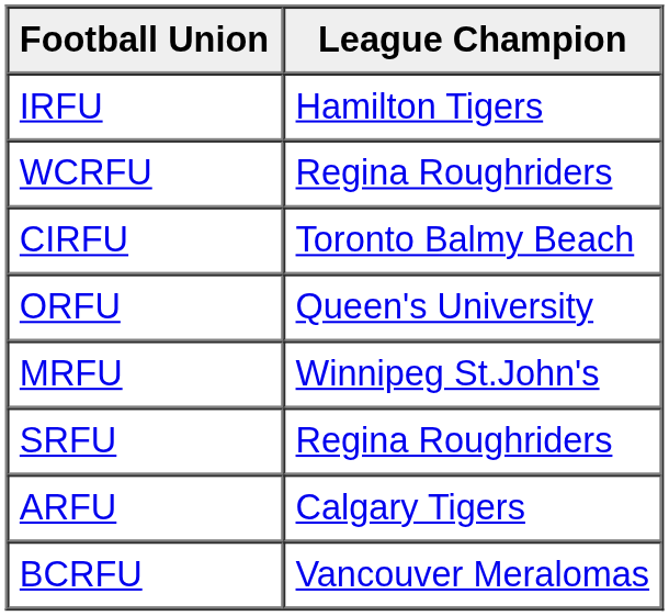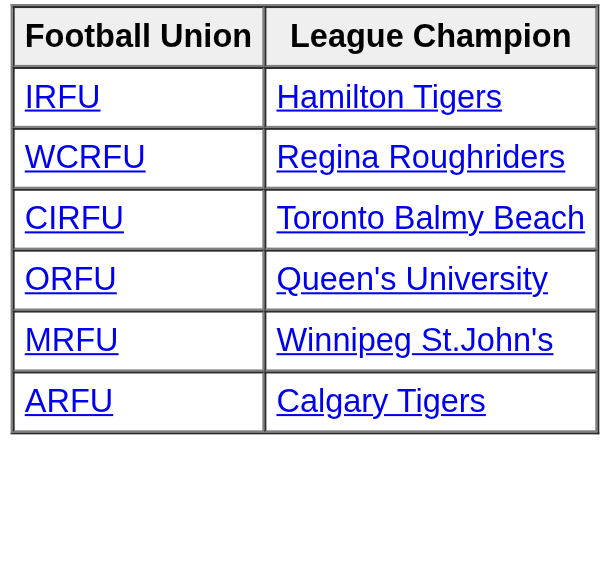 <table border="1" cellpadding="5" cellspacing="0" align="center">
 <tr>
 <th scope="col" style="background:#efefef;">Football Union</th>
 <th scope="col" style="background:#efefef;">League Champion</th>
 </tr>
 <tr>
 <td><a href='#'>IRFU</a></td>
 <td><a href='#'>Hamilton Tigers</a></td>
 </tr>
 <tr>
 <td><a href='#'>WCRFU</a></td>
 <td><a href='#'>Regina Roughriders</a></td>
 </tr>
 <tr>
 <td><a href='#'>CIRFU</a></td>
 <td><a href='#'>Toronto Balmy Beach</a></td>
 </tr>
 <tr>
 <td><a href='#'>ORFU</a></td>
 <td><a href='#'>Queen's University</a></td>
 </tr>
 <tr>
 <td><a href='#'>MRFU</a></td>
 <td><a href='#'>Winnipeg St.John's</a></td>
 </tr>
 <tr>
-<td><a href='#'>SRFU</a></td>
-<td><a href='#'>Regina Roughriders</a></td>
-</tr>
-<tr>
 <td><a href='#'>ARFU</a></td>
 <td><a href='#'>Calgary Tigers</a></td>
 </tr>
-<tr>
-<td><a href='#'>BCRFU</a></td>
-<td><a href='#'>Vancouver Meralomas</a></td>
-</tr>
 </table>
